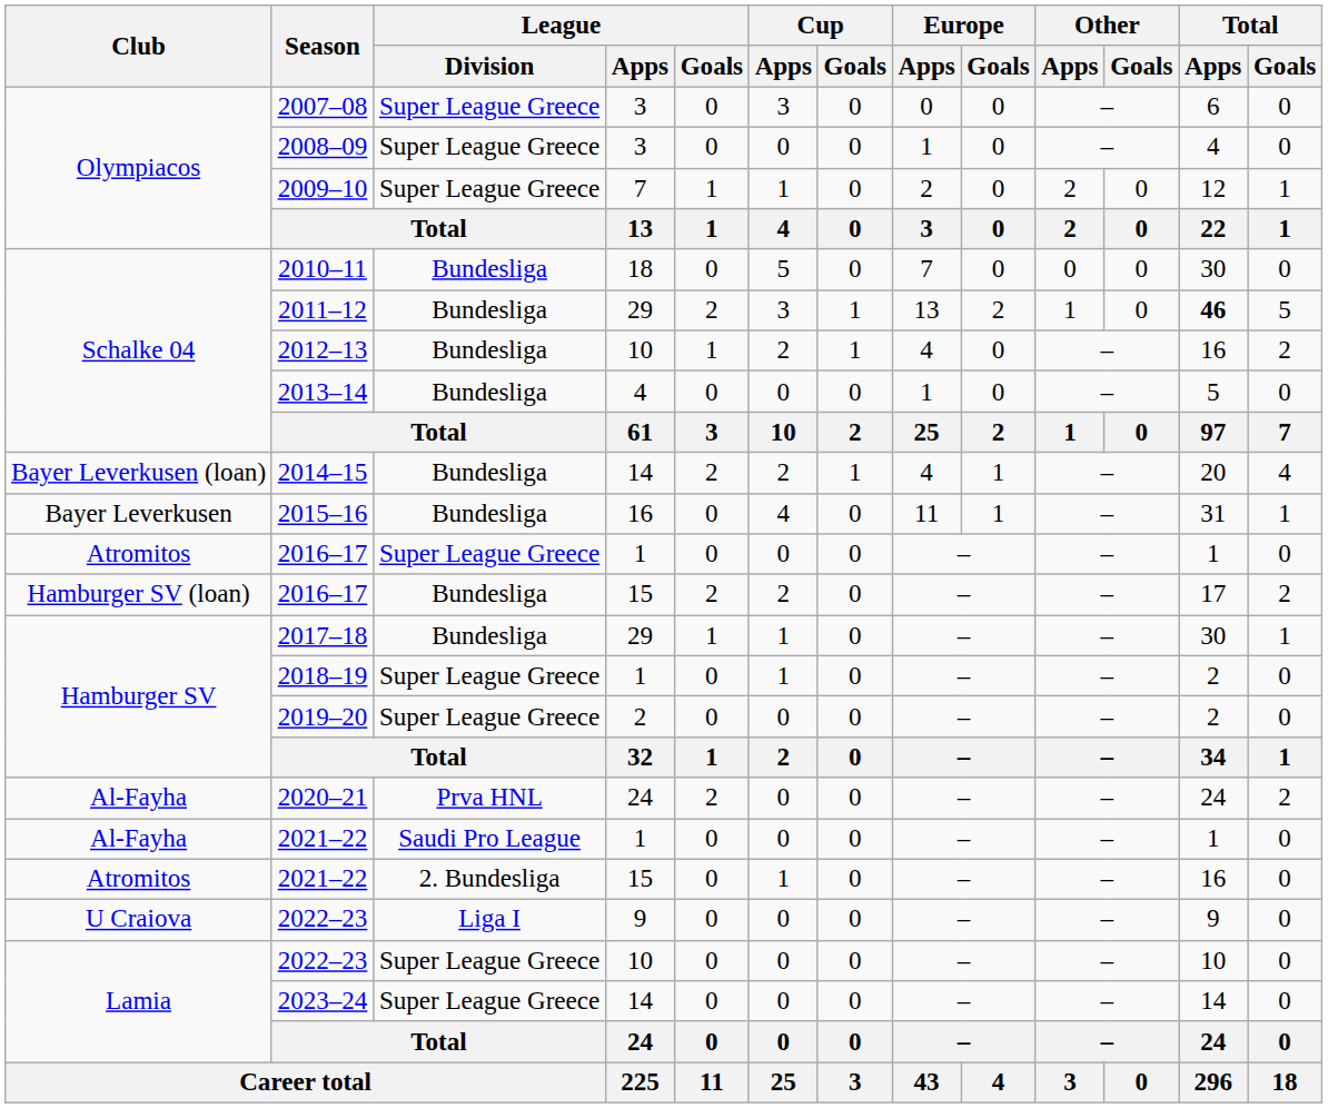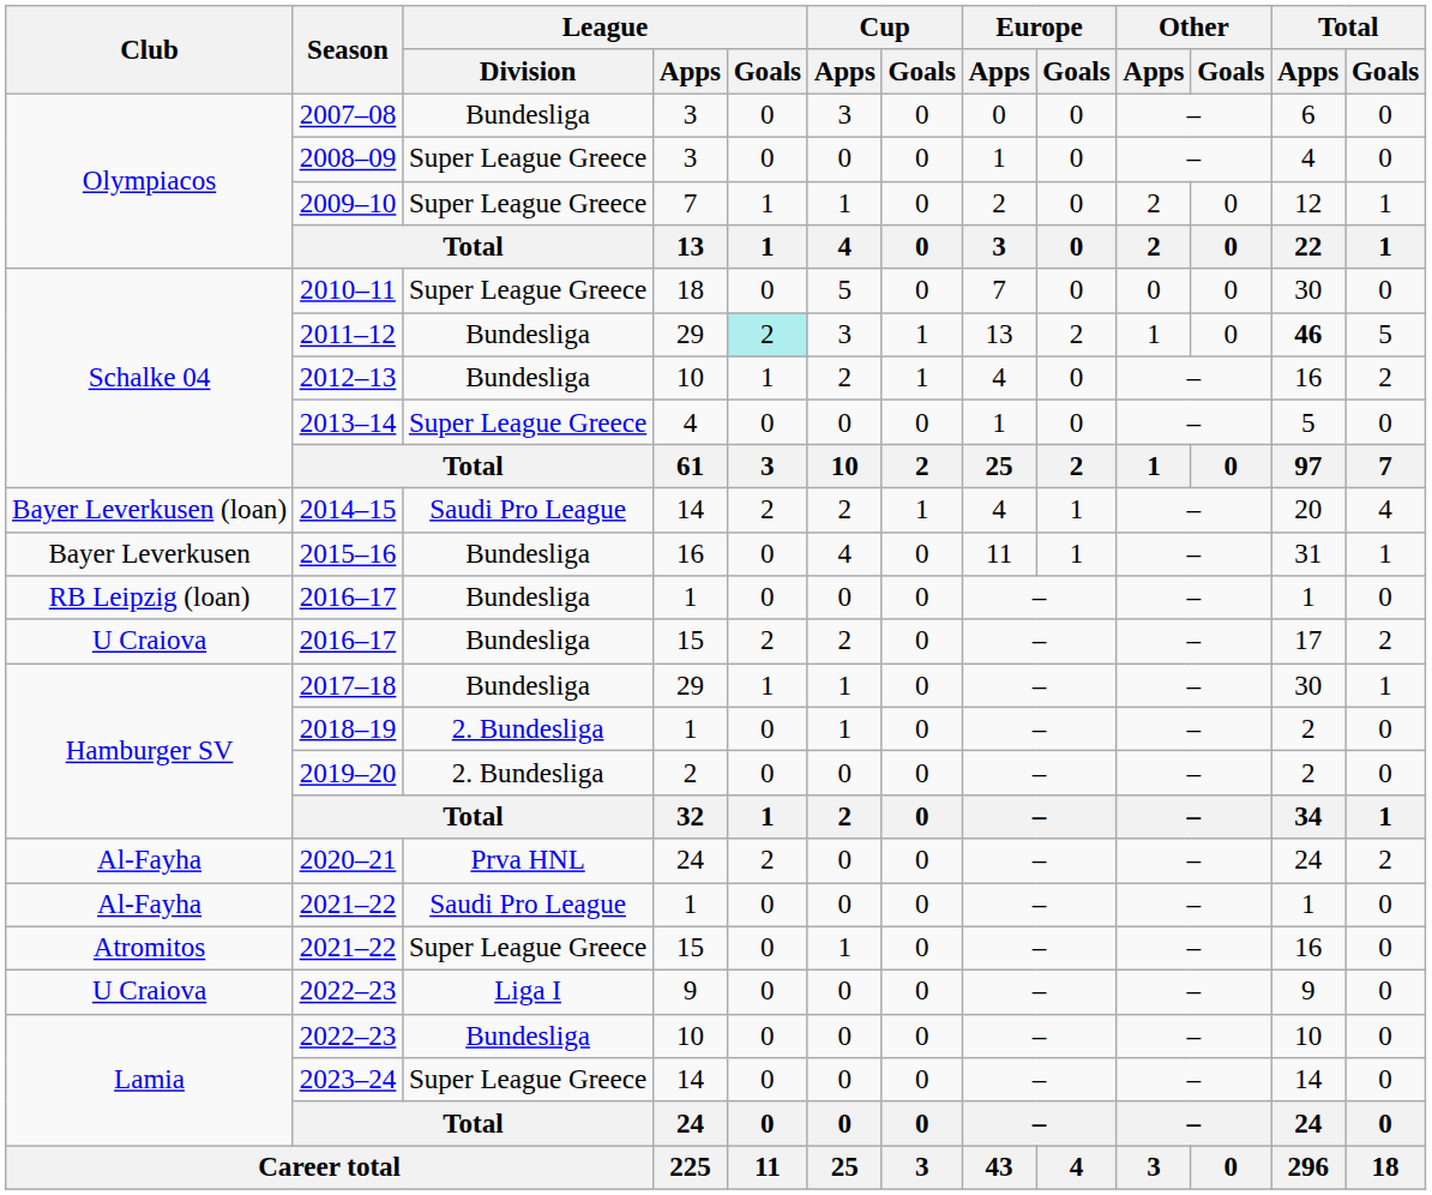 <table class="wikitable" style="text-align:center">
 <tr>
 <th rowspan="2">Club</th>
 <th rowspan="2">Season</th>
 <th colspan="3">League</th>
 <th colspan="2">Cup</th>
 <th colspan="2">Europe</th>
 <th colspan="2">Other</th>
 <th colspan="2">Total</th>
 </tr>
 <tr>
 <th>Division</th>
 <th>Apps</th>
 <th>Goals</th>
 <th>Apps</th>
 <th>Goals</th>
 <th>Apps</th>
 <th>Goals</th>
 <th>Apps</th>
 <th>Goals</th>
 <th>Apps</th>
 <th>Goals</th>
 </tr>
 <tr>
 <td rowspan="4"><a href='#'>Olympiacos</a></td>
 <td><a href='#'>2007–08</a></td>
-<td><a href='#'>Super League Greece</a></td>
+<td>Bundesliga</td>
 <td>3</td>
 <td>0</td>
 <td>3</td>
 <td>0</td>
 <td>0</td>
 <td>0</td>
 <td colspan="2">–</td>
 <td>6</td>
 <td>0</td>
 </tr>
 <tr>
 <td><a href='#'>2008–09</a></td>
 <td>Super League Greece</td>
 <td>3</td>
 <td>0</td>
 <td>0</td>
 <td>0</td>
 <td>1</td>
 <td>0</td>
 <td colspan="2">–</td>
 <td>4</td>
 <td>0</td>
 </tr>
 <tr>
 <td><a href='#'>2009–10</a></td>
 <td>Super League Greece</td>
 <td>7</td>
 <td>1</td>
 <td>1</td>
 <td>0</td>
 <td>2</td>
 <td>0</td>
 <td>2</td>
 <td>0</td>
 <td>12</td>
 <td>1</td>
 </tr>
 <tr>
 <th colspan="2">Total</th>
 <th>13</th>
 <th>1</th>
 <th>4</th>
 <th>0</th>
 <th>3</th>
 <th>0</th>
 <th>2</th>
 <th>0</th>
 <th>22</th>
 <th>1</th>
 </tr>
 <tr>
 <td rowspan="5"><a href='#'>Schalke 04</a></td>
 <td><a href='#'>2010–11</a></td>
-<td><a href='#'>Bundesliga</a></td>
+<td>Super League Greece</td>
 <td>18</td>
 <td>0</td>
 <td>5</td>
 <td>0</td>
 <td>7</td>
 <td>0</td>
 <td>0</td>
 <td>0</td>
 <td>30</td>
 <td>0</td>
 </tr>
 <tr>
 <td><a href='#'>2011–12</a></td>
 <td>Bundesliga</td>
 <td>29</td>
-<td>2</td>
+<td style="background: paleturquoise;">2</td>
 <td>3</td>
 <td>1</td>
 <td>13</td>
 <td>2</td>
 <td>1</td>
 <td>0</td>
 <td><strong>46</strong></td>
 <td>5</td>
 </tr>
 <tr>
 <td><a href='#'>2012–13</a></td>
 <td>Bundesliga</td>
 <td>10</td>
 <td>1</td>
 <td>2</td>
 <td>1</td>
 <td>4</td>
 <td>0</td>
 <td colspan="2">–</td>
 <td>16</td>
 <td>2</td>
 </tr>
 <tr>
 <td><a href='#'>2013–14</a></td>
-<td>Bundesliga</td>
+<td><a href='#'>Super League Greece</a></td>
 <td>4</td>
 <td>0</td>
 <td>0</td>
 <td>0</td>
 <td>1</td>
 <td>0</td>
 <td colspan="2">–</td>
 <td>5</td>
 <td>0</td>
 </tr>
 <tr>
 <th colspan="2">Total</th>
 <th>61</th>
 <th>3</th>
 <th>10</th>
 <th>2</th>
 <th>25</th>
 <th>2</th>
 <th>1</th>
 <th>0</th>
 <th>97</th>
 <th>7</th>
 </tr>
 <tr>
 <td><a href='#'>Bayer Leverkusen</a> (loan)</td>
 <td><a href='#'>2014–15</a></td>
-<td>Bundesliga</td>
+<td><a href='#'>Saudi Pro League</a></td>
 <td>14</td>
 <td>2</td>
 <td>2</td>
 <td>1</td>
 <td>4</td>
 <td>1</td>
 <td colspan="2">–</td>
 <td>20</td>
 <td>4</td>
 </tr>
 <tr>
 <td>Bayer Leverkusen</td>
 <td><a href='#'>2015–16</a></td>
 <td>Bundesliga</td>
 <td>16</td>
 <td>0</td>
 <td>4</td>
 <td>0</td>
 <td>11</td>
 <td>1</td>
 <td colspan="2">–</td>
 <td>31</td>
 <td>1</td>
 </tr>
 <tr>
-<td><a href='#'>Atromitos</a></td>
+<td><a href='#'>RB Leipzig</a> (loan)</td>
 <td><a href='#'>2016–17</a></td>
-<td><a href='#'>Super League Greece</a></td>
+<td>Bundesliga</td>
 <td>1</td>
 <td>0</td>
 <td>0</td>
 <td>0</td>
 <td colspan="2">–</td>
 <td colspan="2">–</td>
 <td>1</td>
 <td>0</td>
 </tr>
 <tr>
-<td><a href='#'>Hamburger SV</a> (loan)</td>
+<td><a href='#'>U Craiova</a></td>
 <td><a href='#'>2016–17</a></td>
 <td>Bundesliga</td>
 <td>15</td>
 <td>2</td>
 <td>2</td>
 <td>0</td>
 <td colspan="2">–</td>
 <td colspan="2">–</td>
 <td>17</td>
 <td>2</td>
 </tr>
 <tr>
 <td rowspan="4"><a href='#'>Hamburger SV</a></td>
 <td><a href='#'>2017–18</a></td>
 <td>Bundesliga</td>
 <td>29</td>
 <td>1</td>
 <td>1</td>
 <td>0</td>
 <td colspan="2">–</td>
 <td colspan="2">–</td>
 <td>30</td>
 <td>1</td>
 </tr>
 <tr>
 <td><a href='#'>2018–19</a></td>
-<td>Super League Greece</td>
+<td><a href='#'>2. Bundesliga</a></td>
 <td>1</td>
 <td>0</td>
 <td>1</td>
 <td>0</td>
 <td colspan="2">–</td>
 <td colspan="2">–</td>
 <td>2</td>
 <td>0</td>
 </tr>
 <tr>
 <td><a href='#'>2019–20</a></td>
-<td>Super League Greece</td>
+<td>2. Bundesliga</td>
 <td>2</td>
 <td>0</td>
 <td>0</td>
 <td>0</td>
 <td colspan="2">–</td>
 <td colspan="2">–</td>
 <td>2</td>
 <td>0</td>
 </tr>
 <tr>
 <th colspan="2">Total</th>
 <th>32</th>
 <th>1</th>
 <th>2</th>
 <th>0</th>
 <th colspan="2">–</th>
 <th colspan="2">–</th>
 <th>34</th>
 <th>1</th>
 </tr>
 <tr>
 <td><a href='#'>Al-Fayha</a></td>
 <td><a href='#'>2020–21</a></td>
 <td><a href='#'>Prva HNL</a></td>
 <td>24</td>
 <td>2</td>
 <td>0</td>
 <td>0</td>
 <td colspan="2">–</td>
 <td colspan="2">–</td>
 <td>24</td>
 <td>2</td>
 </tr>
 <tr>
 <td><a href='#'>Al-Fayha</a></td>
 <td><a href='#'>2021–22</a></td>
 <td><a href='#'>Saudi Pro League</a></td>
 <td>1</td>
 <td>0</td>
 <td>0</td>
 <td>0</td>
 <td colspan="2">–</td>
 <td colspan="2">–</td>
 <td>1</td>
 <td>0</td>
 </tr>
 <tr>
 <td><a href='#'>Atromitos</a></td>
 <td><a href='#'>2021–22</a></td>
-<td>2. Bundesliga</td>
+<td>Super League Greece</td>
 <td>15</td>
 <td>0</td>
 <td>1</td>
 <td>0</td>
 <td colspan="2">–</td>
 <td colspan="2">–</td>
 <td>16</td>
 <td>0</td>
 </tr>
 <tr>
 <td><a href='#'>U Craiova</a></td>
 <td><a href='#'>2022–23</a></td>
 <td><a href='#'>Liga I</a></td>
 <td>9</td>
 <td>0</td>
 <td>0</td>
 <td>0</td>
 <td colspan="2">–</td>
 <td colspan="2">–</td>
 <td>9</td>
 <td>0</td>
 </tr>
 <tr>
 <td rowspan="3"><a href='#'>Lamia</a></td>
 <td><a href='#'>2022–23</a></td>
-<td>Super League Greece</td>
+<td><a href='#'>Bundesliga</a></td>
 <td>10</td>
 <td>0</td>
 <td>0</td>
 <td>0</td>
 <td colspan="2">–</td>
 <td colspan="2">–</td>
 <td>10</td>
 <td>0</td>
 </tr>
 <tr>
 <td><a href='#'>2023–24</a></td>
 <td>Super League Greece</td>
 <td>14</td>
 <td>0</td>
 <td>0</td>
 <td>0</td>
 <td colspan="2">–</td>
 <td colspan="2">–</td>
 <td>14</td>
 <td>0</td>
 </tr>
 <tr>
 <th colspan="2">Total</th>
 <th>24</th>
 <th>0</th>
 <th>0</th>
 <th>0</th>
 <th colspan="2">–</th>
 <th colspan="2">–</th>
 <th>24</th>
 <th>0</th>
 </tr>
 <tr>
 <th colspan="3">Career total</th>
 <th>225</th>
 <th>11</th>
 <th>25</th>
 <th>3</th>
 <th>43</th>
 <th>4</th>
 <th>3</th>
 <th>0</th>
 <th>296</th>
 <th>18</th>
 </tr>
 </table>
